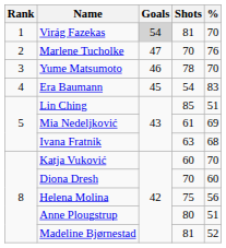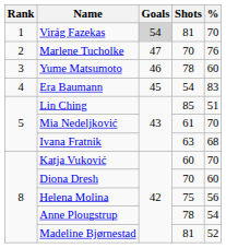 <table class="wikitable" style="text-align: center;">
 <tr>
 <th>Rank</th>
 <th>Name</th>
 <th>Goals</th>
 <th>Shots</th>
 <th>%</th>
 </tr>
 <tr>
 <td>1</td>
 <td align="left"> <a href='#'>Virág Fazekas</a></td>
 <td style="background: lightgrey;">54</td>
 <td>81</td>
 <td>70</td>
 </tr>
 <tr>
 <td>2</td>
 <td align="left"> <a href='#'>Marlene Tucholke</a></td>
 <td>47</td>
 <td>70</td>
 <td>76</td>
 </tr>
 <tr>
 <td>3</td>
 <td align="left"> <a href='#'>Yume Matsumoto</a></td>
 <td>46</td>
 <td>78</td>
-<td>70</td>
+<td>60</td>
 </tr>
 <tr>
 <td>4</td>
 <td align="left"> <a href='#'>Era Baumann</a></td>
 <td>45</td>
 <td>54</td>
 <td>83</td>
 </tr>
 <tr>
 <td rowspan=3>5</td>
 <td align="left"> <a href='#'>Lin Ching</a></td>
 <td rowspan=3>43</td>
 <td>85</td>
 <td>51</td>
 </tr>
 <tr>
 <td align="left"> <a href='#'>Mia Nedeljković</a></td>
 <td>61</td>
-<td>69</td>
+<td>70</td>
 </tr>
 <tr>
 <td align="left"> <a href='#'>Ivana Fratnik</a></td>
 <td>63</td>
 <td>68</td>
 </tr>
 <tr>
 <td rowspan=5>8</td>
 <td align="left"> <a href='#'>Katja Vuković</a></td>
 <td rowspan=5>42</td>
 <td>60</td>
 <td>70</td>
 </tr>
 <tr>
 <td align="left"> <a href='#'>Diona Dresh</a></td>
 <td>70</td>
 <td>60</td>
 </tr>
 <tr>
 <td align="left"> <a href='#'>Helena Molina</a></td>
 <td>75</td>
 <td>56</td>
 </tr>
 <tr>
 <td align="left"> <a href='#'>Anne Plougstrup</a></td>
-<td>80</td>
-<td>51</td>
+<td>78</td>
+<td>54</td>
 </tr>
 <tr>
 <td align="left"> <a href='#'>Madeline Bjørnestad</a></td>
 <td>81</td>
 <td>52</td>
 </tr>
 </table>
